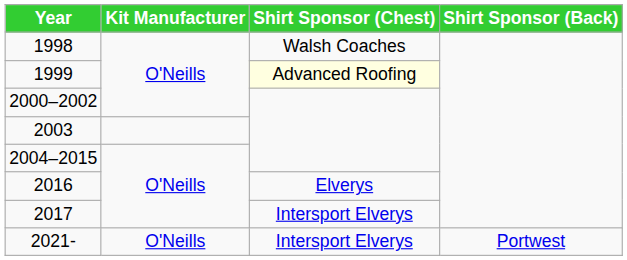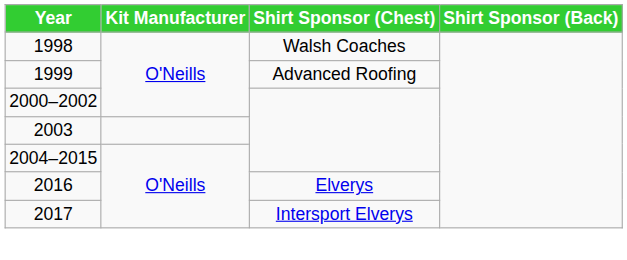 <table class="wikitable" style="text-align:center;margin-left:1em;float:center">
 <tr>
 <th style=background:#32CD32;color:white;><strong>Year</strong></th>
 <th style=background:#32CD32;color:white;><strong>Kit Manufacturer</strong></th>
 <th style=background:#32CD32;color:white;><strong>Shirt Sponsor (Chest)</strong></th>
 <th style=background:#32CD32;color:white;><strong>Shirt Sponsor (Back)</strong></th>
 </tr>
 <tr>
 <td>1998</td>
 <td rowspan="3"><a href='#'>O'Neills</a></td>
 <td>Walsh Coaches</td>
 </tr>
 <tr>
 <td>1999</td>
-<td style="background: lightyellow;">Advanced Roofing</td>
+<td>Advanced Roofing</td>
 </tr>
 <tr>
 <td>2000–2002</td>
 <td rowspan="3"></td>
 </tr>
 <tr>
 <td>2003</td>
 <td rowspan="1"></td>
 </tr>
 <tr>
 <td>2004–2015</td>
 <td rowspan="3"><a href='#'>O'Neills</a></td>
 </tr>
 <tr>
 <td>2016</td>
 <td><a href='#'>Elverys</a></td>
 </tr>
 <tr>
 <td>2017</td>
 <td><a href='#'>Intersport Elverys</a></td>
 </tr>
-<tr>
-<td>2021-</td>
-<td><a href='#'>O'Neills</a></td>
-<td><a href='#'>Intersport Elverys</a></td>
-<td><a href='#'>Portwest</a></td>
-</tr>
 </table>
